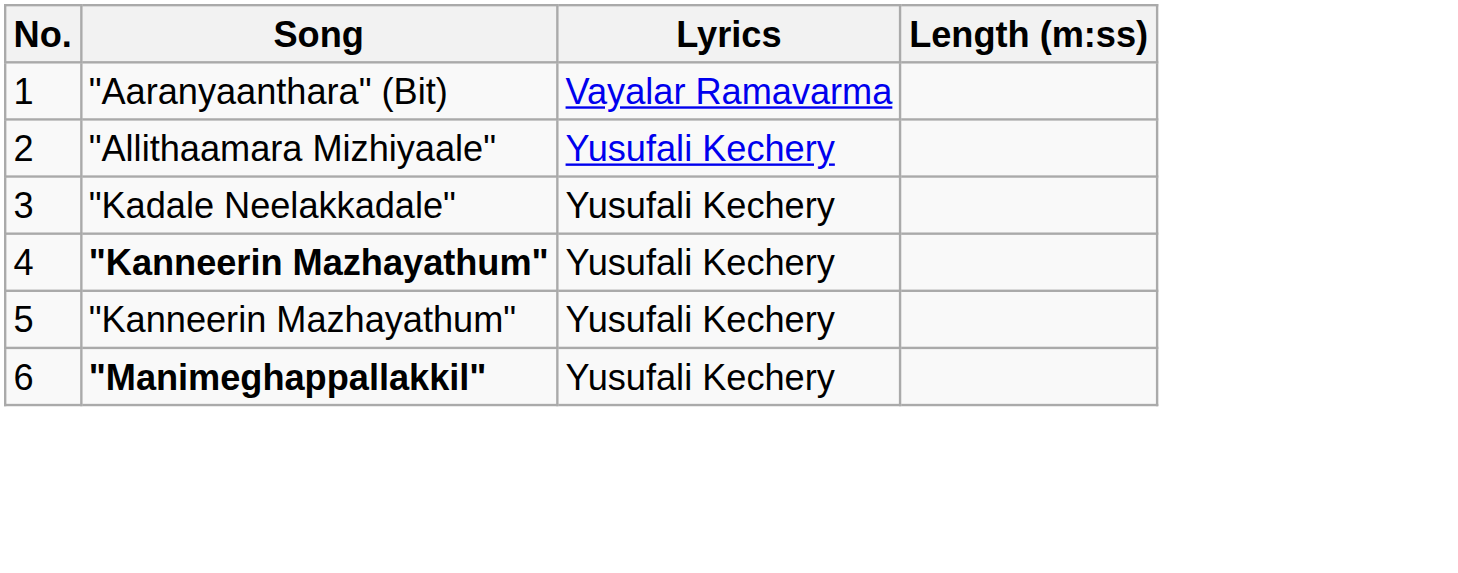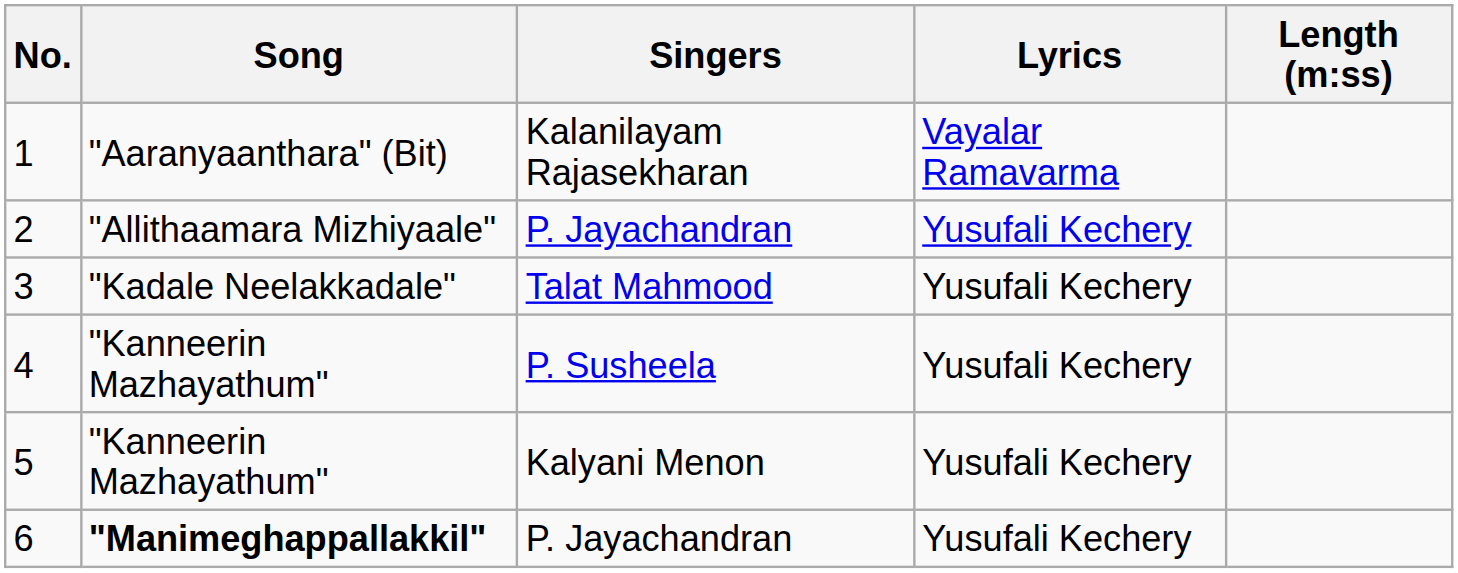 <table class="wikitable" style="font-size:95%;">
 <tr>
 <th>No.</th>
 <th>Song</th>
+<th>Singers</th>
 <th>Lyrics</th>
 <th>Length (m:ss)</th>
 </tr>
 <tr>
 <td>1</td>
 <td>"Aaranyaanthara" (Bit)</td>
+<td>Kalanilayam Rajasekharan</td>
 <td><a href='#'>Vayalar Ramavarma</a></td>
 <td></td>
 </tr>
 <tr>
 <td>2</td>
 <td>"Allithaamara Mizhiyaale"</td>
+<td><a href='#'>P. Jayachandran</a></td>
 <td><a href='#'>Yusufali Kechery</a></td>
 <td></td>
 </tr>
 <tr>
 <td>3</td>
 <td>"Kadale Neelakkadale"</td>
+<td><a href='#'>Talat Mahmood</a></td>
 <td>Yusufali Kechery</td>
 <td></td>
 </tr>
 <tr>
 <td>4</td>
-<td><strong>"Kanneerin Mazhayathum"</strong></td>
+<td>"Kanneerin Mazhayathum"</td>
+<td><a href='#'>P. Susheela</a></td>
 <td>Yusufali Kechery</td>
 <td></td>
 </tr>
 <tr>
 <td>5</td>
 <td>"Kanneerin Mazhayathum"</td>
+<td>Kalyani Menon</td>
 <td>Yusufali Kechery</td>
 <td></td>
 </tr>
 <tr>
 <td>6</td>
 <td><strong>"Manimeghappallakkil"</strong></td>
+<td>P. Jayachandran</td>
 <td>Yusufali Kechery</td>
 <td></td>
 </tr>
 </table>
